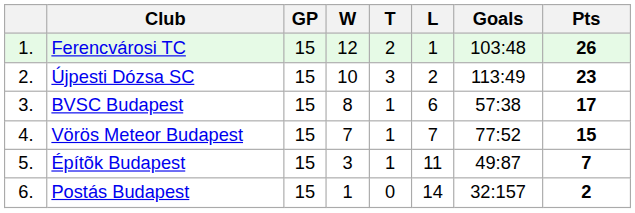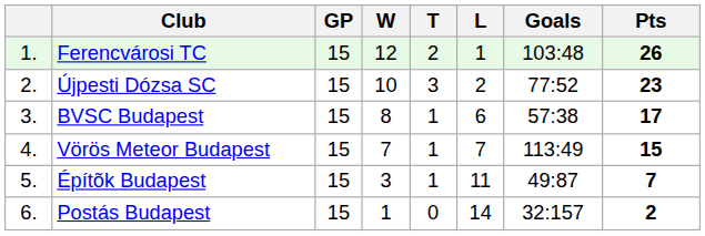 <table class="wikitable">
 <tr>
 <th width="30"></th>
 <th width="200">Club</th>
 <th width="30">GP</th>
 <th width="30">W</th>
 <th width="30">T</th>
 <th width="30">L</th>
 <th width="70">Goals</th>
 <th width="70">Pts</th>
 </tr>
 <tr bgcolor="#e6fae6" align="center">
 <td>1.</td>
 <td align="left"><a href='#'>Ferencvárosi TC</a></td>
 <td>15</td>
 <td>12</td>
 <td>2</td>
 <td>1</td>
 <td>103:48</td>
 <td><strong>26</strong></td>
 </tr>
 <tr bgcolor="#FFFFFF" align="center">
 <td>2.</td>
 <td align="left"><a href='#'>Újpesti Dózsa SC</a></td>
 <td>15</td>
 <td>10</td>
 <td>3</td>
 <td>2</td>
-<td>113:49</td>
+<td>77:52</td>
 <td><strong>23</strong></td>
 </tr>
 <tr bgcolor="#FFFFFF" align="center">
 <td>3.</td>
 <td align="left"><a href='#'>BVSC Budapest</a></td>
 <td>15</td>
 <td>8</td>
 <td>1</td>
 <td>6</td>
 <td>57:38</td>
 <td><strong>17</strong></td>
 </tr>
 <tr bgcolor="#FFFFFF" align="center">
 <td>4.</td>
 <td align="left"><a href='#'>Vörös Meteor Budapest</a></td>
 <td>15</td>
 <td>7</td>
 <td>1</td>
 <td>7</td>
-<td>77:52</td>
+<td>113:49</td>
 <td><strong>15</strong></td>
 </tr>
 <tr bgcolor="#FFFFFF" align="center">
 <td>5.</td>
 <td align="left"><a href='#'>Építõk Budapest</a></td>
 <td>15</td>
 <td>3</td>
 <td>1</td>
 <td>11</td>
 <td>49:87</td>
 <td><strong>7</strong></td>
 </tr>
 <tr bgcolor="#FFFFFF" align="center">
 <td>6.</td>
 <td align="left"><a href='#'>Postás Budapest</a></td>
 <td>15</td>
 <td>1</td>
 <td>0</td>
 <td>14</td>
 <td>32:157</td>
 <td><strong>2</strong></td>
 </tr>
 </table>
